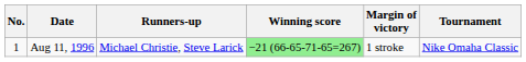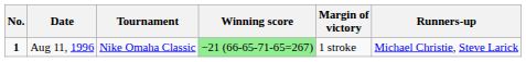 <table class="wikitable" style="font-size:95%;">
 <tr>
 <th>No.</th>
 <th>Date</th>
-<th>Runners-up</th>
+<th>Tournament</th>
 <th>Winning score</th>
 <th>Margin of<br>victory</th>
-<th>Tournament</th>
+<th>Runners-up</th>
 </tr>
 <tr>
-<td align=center>1</td>
+<td align=center><strong>1</strong></td>
 <td align=right>Aug 11, <a href='#'>1996</a></td>
-<td> <a href='#'>Michael Christie</a>,  <a href='#'>Steve Larick</a></td>
+<td><a href='#'>Nike Omaha Classic</a></td>
 <td style="background: lightgreen;">−21 (66-65-71-65=267)</td>
 <td>1 stroke</td>
-<td><a href='#'>Nike Omaha Classic</a></td>
+<td> <a href='#'>Michael Christie</a>,  <a href='#'>Steve Larick</a></td>
 </tr>
 </table>
